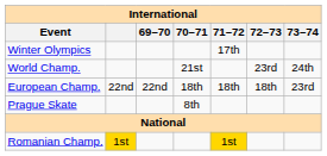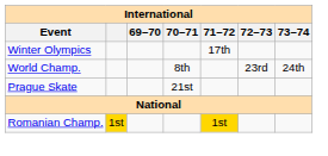 <table class="wikitable" style="text-align:center">
 <tr>
 <th style="background-color: #ffdead; " colspan=7 align=center>International</th>
 </tr>
 <tr>
 <th>Event</th>
 <th></th>
 <th>69–70</th>
 <th>70–71</th>
 <th>71–72</th>
 <th>72–73</th>
 <th>73–74</th>
 </tr>
 <tr>
 <td align=left><a href='#'>Winter Olympics</a></td>
 <td></td>
 <td></td>
 <td></td>
 <td>17th</td>
 <td></td>
 <td></td>
 </tr>
 <tr>
 <td align=left><a href='#'>World Champ.</a></td>
 <td></td>
 <td></td>
-<td>21st</td>
+<td>8th</td>
 <td></td>
 <td>23rd</td>
 <td>24th</td>
 </tr>
 <tr>
-<td align=left><a href='#'>European Champ.</a></td>
-<td>22nd</td>
-<td>22nd</td>
-<td>18th</td>
-<td>18th</td>
-<td>18th</td>
-<td>23rd</td>
-</tr>
-<tr>
 <td align=left><a href='#'>Prague Skate</a></td>
 <td></td>
 <td></td>
-<td>8th</td>
+<td>21st</td>
 <td></td>
 <td></td>
 <td></td>
 </tr>
 <tr>
 <th style="background-color: #ffdead; " colspan=7 align=center>National</th>
 </tr>
 <tr>
 <td align=left><a href='#'>Romanian Champ.</a></td>
 <td bgcolor=gold>1st</td>
 <td></td>
 <td></td>
 <td bgcolor=gold>1st</td>
 <td></td>
 <td></td>
 </tr>
 </table>
